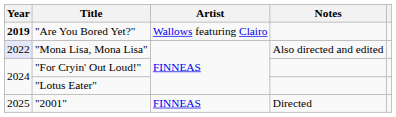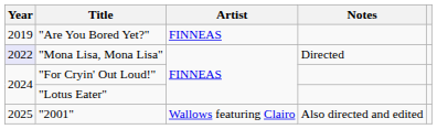 <table class="wikitable">
 <tr>
 <th>Year</th>
 <th>Title</th>
 <th>Artist</th>
 <th>Notes</th>
 <th></th>
 </tr>
 <tr>
-<td><strong>2019</strong></td>
+<td>2019</td>
 <td>"Are You Bored Yet?"</td>
-<td><a href='#'>Wallows</a> featuring <a href='#'>Clairo</a></td>
+<td><a href='#'>FINNEAS</a></td>
 <td></td>
 <td></td>
 </tr>
 <tr>
 <td style="background: lavender;">2022</td>
 <td>"Mona Lisa, Mona Lisa"</td>
 <td rowspan="3"><a href='#'>FINNEAS</a></td>
-<td>Also directed and edited</td>
+<td>Directed</td>
 <td></td>
 </tr>
 <tr>
 <td rowspan="2">2024</td>
 <td>"For Cryin' Out Loud!"</td>
 <td></td>
 <td></td>
 </tr>
 <tr>
 <td>"Lotus Eater"</td>
 <td></td>
 </tr>
 <tr>
 <td>2025</td>
 <td>"2001"</td>
-<td><a href='#'>FINNEAS</a></td>
-<td>Directed</td>
+<td><a href='#'>Wallows</a> featuring <a href='#'>Clairo</a></td>
+<td>Also directed and edited</td>
 <td></td>
 </tr>
 </table>
